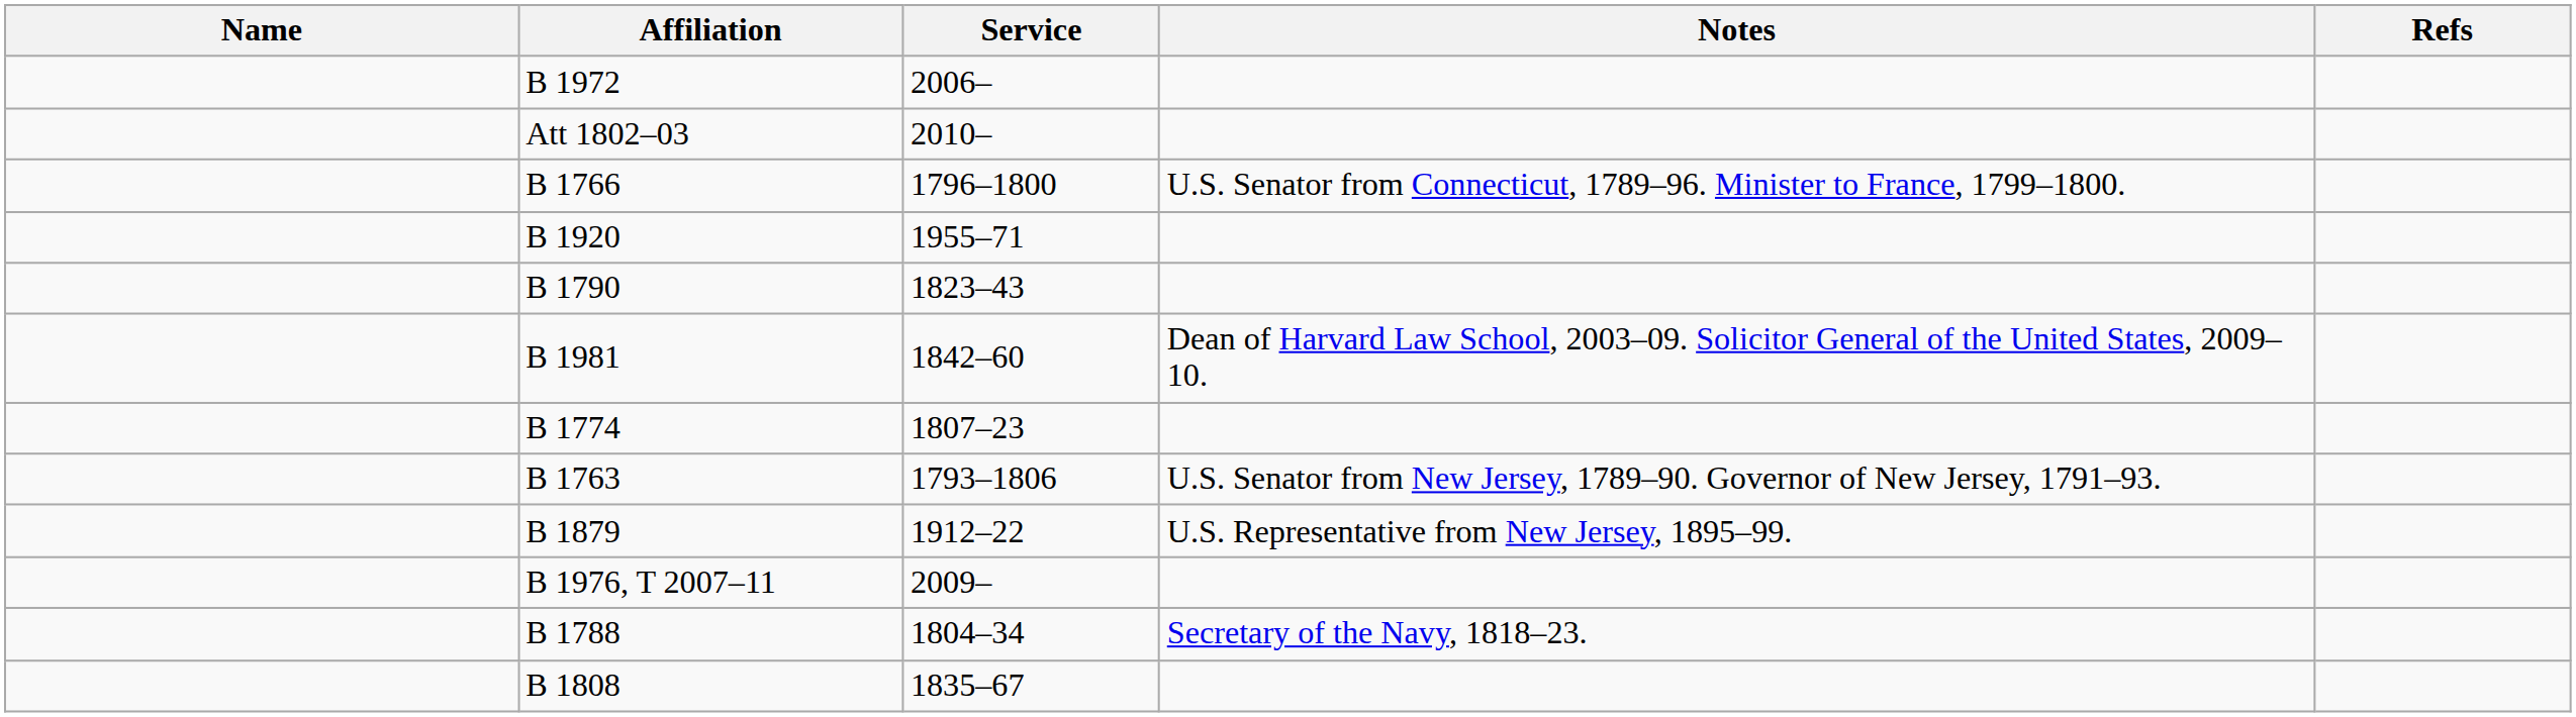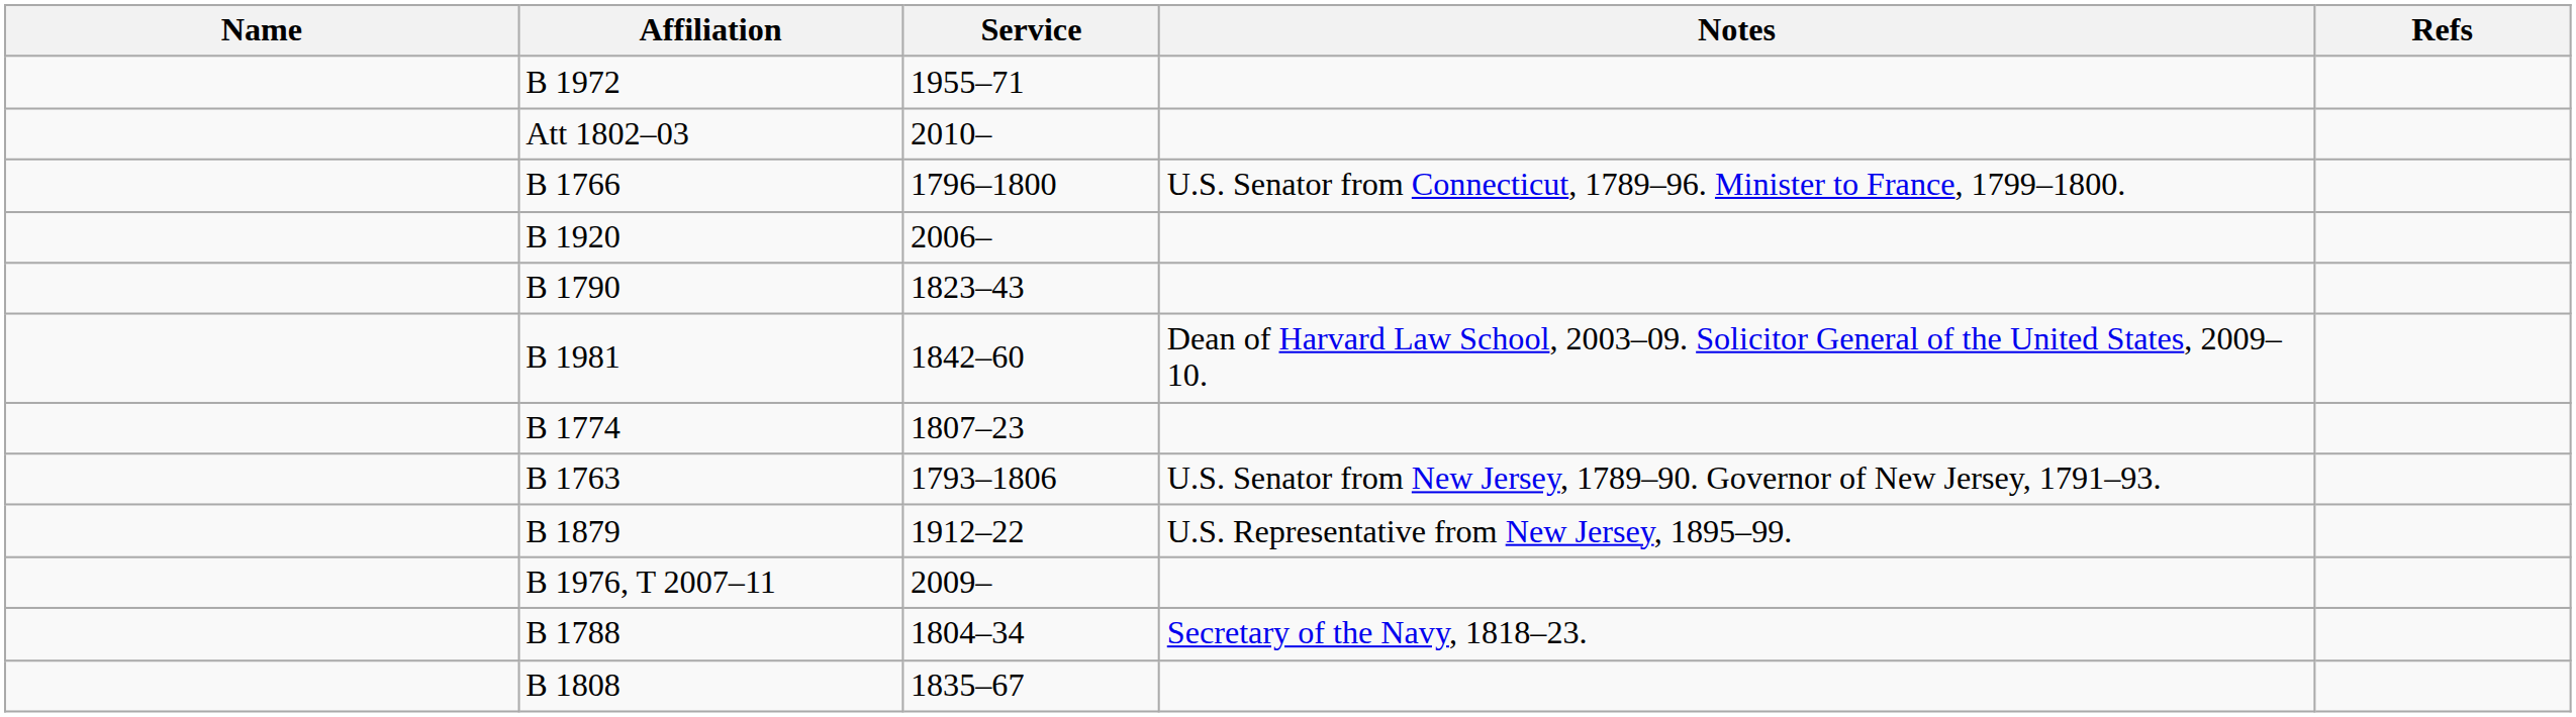 <table class="wikitable sortable" style="width:100%">
 <tr>
 <th width="20%">Name</th>
 <th width="15%">Affiliation</th>
 <th width="10%">Service</th>
 <th width="45%" class="unsortable">Notes</th>
 <th width="10%" class="unsortable">Refs</th>
 </tr>
 <tr>
 <td></td>
 <td>B 1972</td>
-<td>2006–</td>
+<td>1955–71</td>
 <td></td>
 <td></td>
 </tr>
 <tr>
 <td></td>
 <td>Att 1802–03</td>
 <td>2010–</td>
 <td></td>
 <td></td>
 </tr>
 <tr>
 <td></td>
 <td>B 1766</td>
 <td>1796–1800</td>
 <td>U.S. Senator from <a href='#'>Connecticut</a>, 1789–96. <a href='#'>Minister to France</a>, 1799–1800.</td>
 <td></td>
 </tr>
 <tr>
 <td></td>
 <td>B 1920</td>
-<td>1955–71</td>
+<td>2006–</td>
 <td></td>
 <td></td>
 </tr>
 <tr>
 <td></td>
 <td>B 1790</td>
 <td>1823–43</td>
 <td></td>
 <td></td>
 </tr>
 <tr>
 <td></td>
 <td>B 1981</td>
 <td>1842–60</td>
 <td>Dean of <a href='#'>Harvard Law School</a>, 2003–09. <a href='#'>Solicitor General of the United States</a>, 2009–10.</td>
 <td></td>
 </tr>
 <tr>
 <td></td>
 <td>B 1774</td>
 <td>1807–23</td>
 <td></td>
 <td></td>
 </tr>
 <tr>
 <td></td>
 <td>B 1763</td>
 <td>1793–1806</td>
 <td>U.S. Senator from <a href='#'>New Jersey</a>, 1789–90. Governor of New Jersey, 1791–93.</td>
 <td></td>
 </tr>
 <tr>
 <td></td>
 <td>B 1879</td>
 <td>1912–22</td>
 <td>U.S. Representative from <a href='#'>New Jersey</a>, 1895–99.</td>
 <td></td>
 </tr>
 <tr>
 <td></td>
 <td>B 1976, T 2007–11</td>
 <td>2009–</td>
 <td></td>
 <td></td>
 </tr>
 <tr>
 <td></td>
 <td>B 1788</td>
 <td>1804–34</td>
 <td><a href='#'>Secretary of the Navy</a>, 1818–23.</td>
 <td></td>
 </tr>
 <tr>
 <td></td>
 <td>B 1808</td>
 <td>1835–67</td>
 <td></td>
 <td></td>
 </tr>
 </table>
